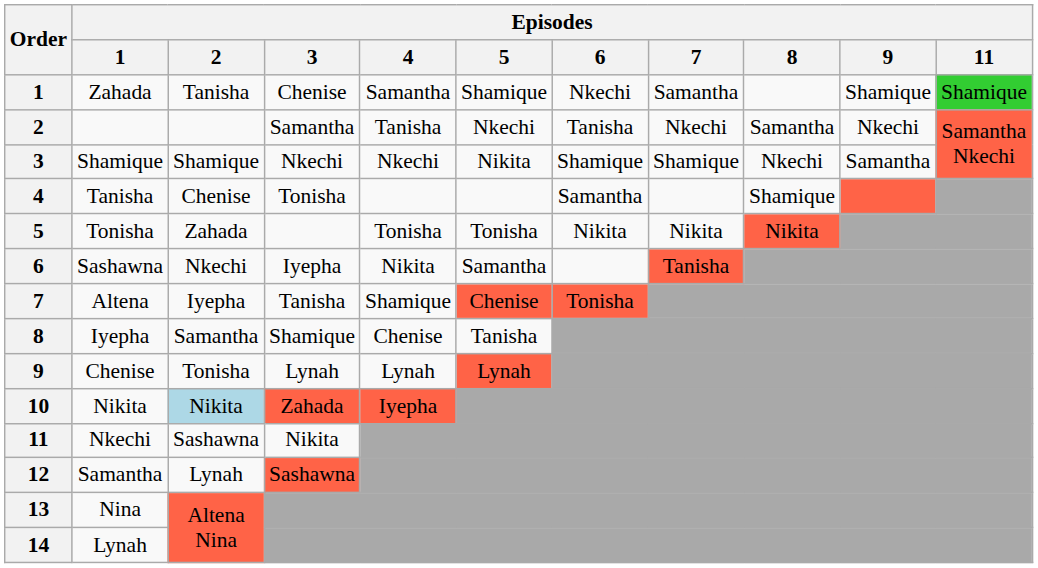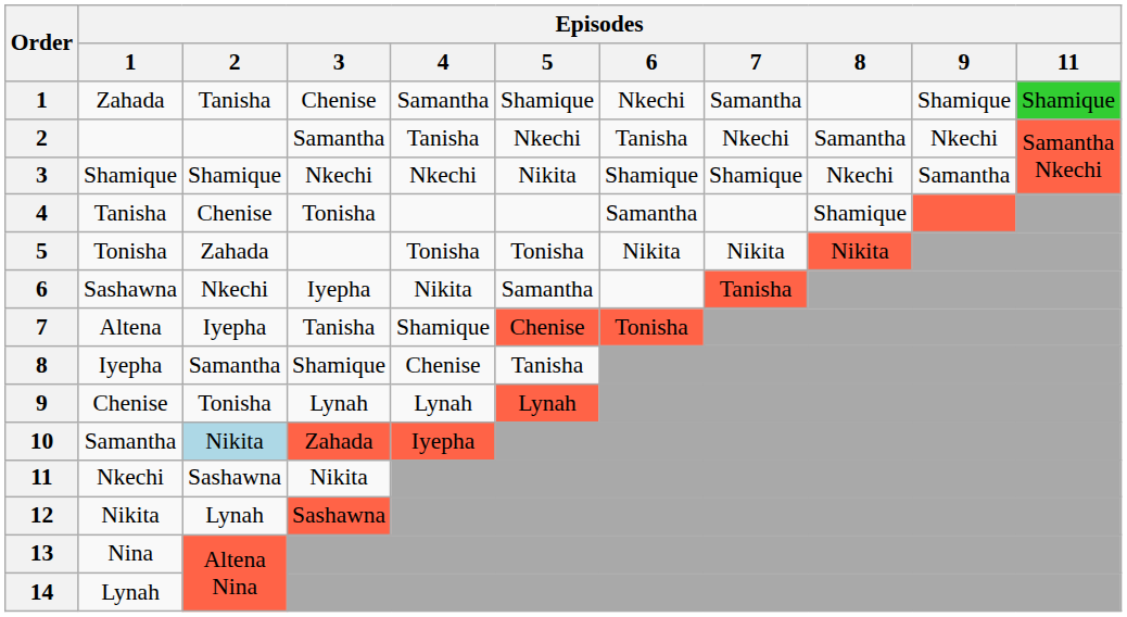 <table class="wikitable" style="text-align:center; font-size:92%">
 <tr>
 <th rowspan=2>Order</th>
 <th colspan=11>Episodes</th>
 </tr>
 <tr>
 <th>1</th>
 <th>2</th>
 <th>3</th>
 <th>4</th>
 <th>5</th>
 <th>6</th>
 <th>7</th>
 <th>8</th>
 <th>9</th>
 <th>11</th>
 </tr>
 <tr>
 <th>1</th>
 <td>Zahada</td>
 <td>Tanisha</td>
 <td>Chenise</td>
 <td>Samantha</td>
 <td>Shamique</td>
 <td>Nkechi</td>
 <td>Samantha</td>
 <td></td>
 <td>Shamique</td>
 <td style="background:limegreen;">Shamique</td>
 </tr>
 <tr>
 <th>2</th>
 <td></td>
 <td></td>
 <td>Samantha</td>
 <td>Tanisha</td>
 <td>Nkechi</td>
 <td>Tanisha</td>
 <td>Nkechi</td>
 <td>Samantha</td>
 <td>Nkechi</td>
 <td rowspan="2"  style="background:tomato;">Samantha<br>Nkechi</td>
 </tr>
 <tr>
 <th>3</th>
 <td>Shamique</td>
 <td>Shamique</td>
 <td>Nkechi</td>
 <td>Nkechi</td>
 <td>Nikita</td>
 <td>Shamique</td>
 <td>Shamique</td>
 <td>Nkechi</td>
 <td>Samantha</td>
 </tr>
 <tr>
 <th>4</th>
 <td>Tanisha</td>
 <td>Chenise</td>
 <td>Tonisha</td>
 <td></td>
 <td></td>
 <td>Samantha</td>
 <td></td>
 <td>Shamique</td>
 <td style="background:tomato;"></td>
 <td colspan="15" bgcolor="darkgray"></td>
 </tr>
 <tr>
 <th>5</th>
 <td>Tonisha</td>
 <td>Zahada</td>
 <td></td>
 <td>Tonisha</td>
 <td>Tonisha</td>
 <td>Nikita</td>
 <td>Nikita</td>
 <td style="background:tomato;">Nikita</td>
 <td colspan="15" bgcolor="darkgray"></td>
 </tr>
 <tr>
 <th>6</th>
 <td>Sashawna</td>
 <td>Nkechi</td>
 <td>Iyepha</td>
 <td>Nikita</td>
 <td>Samantha</td>
 <td></td>
 <td style="background:tomato;">Tanisha</td>
 <td colspan="15" bgcolor="darkgray"></td>
 </tr>
 <tr>
 <th>7</th>
 <td>Altena</td>
 <td>Iyepha</td>
 <td>Tanisha</td>
 <td>Shamique</td>
 <td style="background:tomato;">Chenise</td>
 <td style="background:tomato;">Tonisha</td>
 <td colspan="15" bgcolor="darkgray"></td>
 </tr>
 <tr>
 <th>8</th>
 <td>Iyepha</td>
 <td>Samantha</td>
 <td>Shamique</td>
 <td>Chenise</td>
 <td>Tanisha</td>
 <td colspan="15" bgcolor="darkgray"></td>
 </tr>
 <tr>
 <th>9</th>
 <td>Chenise</td>
 <td>Tonisha</td>
 <td>Lynah</td>
 <td>Lynah</td>
 <td style="background:tomato;">Lynah</td>
 <td colspan="15" bgcolor="darkgray"></td>
 </tr>
 <tr>
 <th>10</th>
-<td>Nikita</td>
+<td>Samantha</td>
 <td style="background: lightblue;">Nikita</td>
 <td style="background:tomato;">Zahada</td>
 <td style="background:tomato;">Iyepha</td>
 <td colspan="15" bgcolor="darkgray"></td>
 </tr>
 <tr>
 <th>11</th>
 <td>Nkechi</td>
 <td>Sashawna</td>
 <td>Nikita</td>
 <td colspan="15" bgcolor="darkgray"></td>
 </tr>
 <tr>
 <th>12</th>
-<td>Samantha</td>
+<td>Nikita</td>
 <td>Lynah</td>
 <td style="background:tomato;">Sashawna</td>
 <td colspan="15" bgcolor="darkgray"></td>
 </tr>
 <tr>
 <th>13</th>
 <td>Nina</td>
 <td rowspan=2 style="background:tomato;">Altena<br>Nina</td>
 <td colspan="15" bgcolor="darkgray"></td>
 </tr>
 <tr>
 <th>14</th>
 <td>Lynah</td>
 <td colspan="15" bgcolor="darkgray"></td>
 </tr>
 </table>
